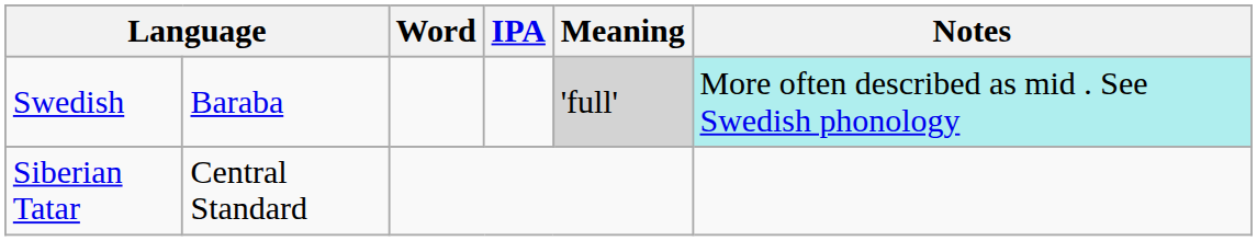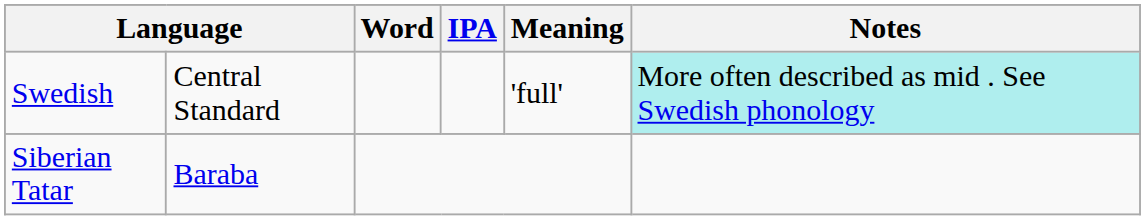 <table class="wikitable">
 <tr>
 <th colspan="2">Language</th>
 <th>Word</th>
 <th><a href='#'>IPA</a></th>
 <th>Meaning</th>
 <th>Notes</th>
 </tr>
 <tr>
 <td><a href='#'>Swedish</a></td>
-<td><a href='#'>Baraba</a></td>
+<td>Central Standard</td>
 <td></td>
 <td></td>
-<td style="background: lightgrey;">'full'</td>
+<td>'full'</td>
 <td style="background: paleturquoise;">More often described as mid . See <a href='#'>Swedish phonology</a></td>
 </tr>
 <tr>
 <td><a href='#'>Siberian Tatar</a></td>
-<td>Central Standard</td>
+<td><a href='#'>Baraba</a></td>
 <td colspan="3"></td>
 <td></td>
 </tr>
 </table>
